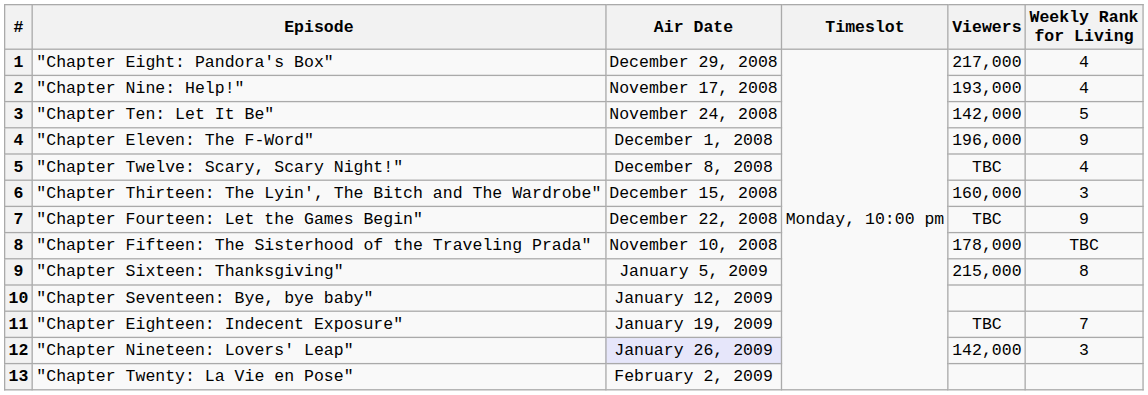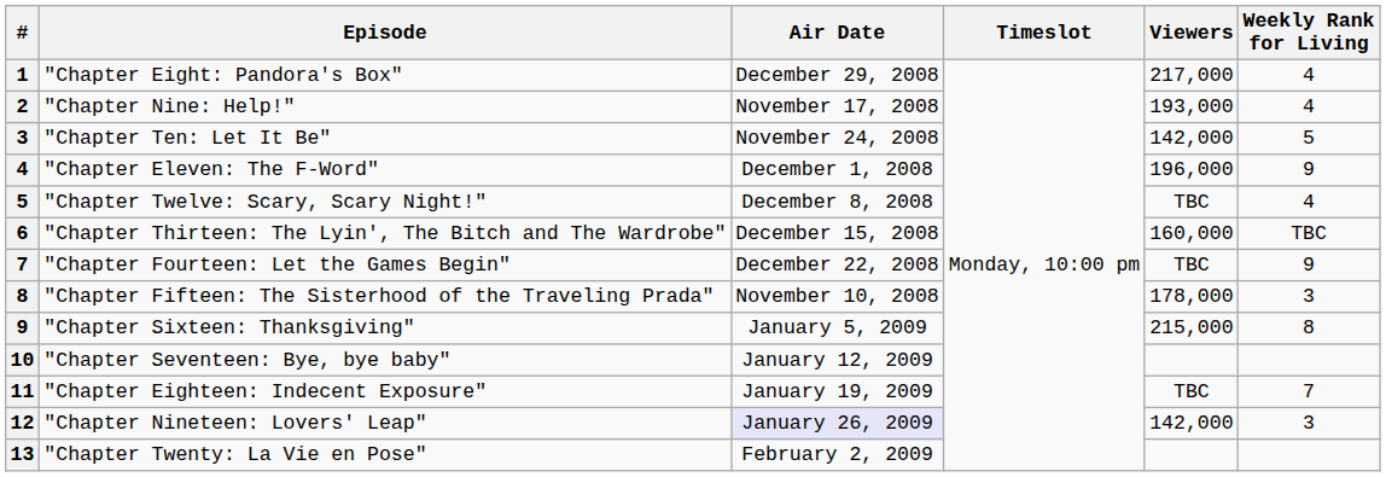 <table class="wikitable sortable" style="text-align:center; font-size:97%;">
 <tr>
 <th>#</th>
 <th>Episode</th>
 <th>Air Date</th>
 <th>Timeslot</th>
 <th>Viewers</th>
 <th>Weekly Rank<br>for Living</th>
 </tr>
 <tr>
 <th>1</th>
 <td style="text-align:left;">"Chapter Eight: Pandora's Box"</td>
 <td>December 29, 2008</td>
 <td style="text-align:center" rowspan="13">Monday, 10:00 pm</td>
 <td>217,000</td>
 <td>4</td>
 </tr>
 <tr>
 <th>2</th>
 <td style="text-align:left;">"Chapter Nine: Help!"</td>
 <td>November 17, 2008</td>
 <td>193,000</td>
 <td>4</td>
 </tr>
 <tr>
 <th>3</th>
 <td style="text-align:left;">"Chapter Ten: Let It Be"</td>
 <td>November 24, 2008</td>
 <td>142,000</td>
 <td>5</td>
 </tr>
 <tr>
 <th>4</th>
 <td style="text-align:left;">"Chapter Eleven: The F-Word"</td>
 <td>December 1, 2008</td>
 <td>196,000</td>
 <td>9</td>
 </tr>
 <tr>
 <th>5</th>
 <td style="text-align:left;">"Chapter Twelve: Scary, Scary Night!"</td>
 <td>December 8, 2008</td>
 <td>TBC</td>
 <td>4</td>
 </tr>
 <tr>
 <th>6</th>
 <td style="text-align:left;">"Chapter Thirteen: The Lyin', The Bitch and The Wardrobe"</td>
 <td>December 15, 2008</td>
 <td>160,000</td>
-<td>3</td>
+<td>TBC</td>
 </tr>
 <tr>
 <th>7</th>
 <td style="text-align:left;">"Chapter Fourteen: Let the Games Begin"</td>
 <td>December 22, 2008</td>
 <td>TBC</td>
 <td>9</td>
 </tr>
 <tr>
 <th>8</th>
 <td style="text-align:left;">"Chapter Fifteen: The Sisterhood of the Traveling Prada"</td>
 <td>November 10, 2008</td>
 <td>178,000</td>
-<td>TBC</td>
+<td>3</td>
 </tr>
 <tr>
 <th>9</th>
 <td style="text-align:left;">"Chapter Sixteen: Thanksgiving"</td>
 <td>January 5, 2009</td>
 <td>215,000</td>
 <td>8</td>
 </tr>
 <tr>
 <th>10</th>
 <td style="text-align:left;">"Chapter Seventeen: Bye, bye baby"</td>
 <td>January 12, 2009</td>
 <td></td>
 <td></td>
 </tr>
 <tr>
 <th>11</th>
 <td style="text-align:left;">"Chapter Eighteen: Indecent Exposure"</td>
 <td>January 19, 2009</td>
 <td>TBC</td>
 <td>7</td>
 </tr>
 <tr>
 <th>12</th>
 <td style="text-align:left;">"Chapter Nineteen: Lovers' Leap"</td>
 <td style="background: lavender;">January 26, 2009</td>
 <td>142,000</td>
 <td>3</td>
 </tr>
 <tr>
 <th>13</th>
 <td style="text-align:left;">"Chapter Twenty: La Vie en Pose"</td>
 <td>February 2, 2009</td>
 <td></td>
 <td></td>
 </tr>
 </table>
